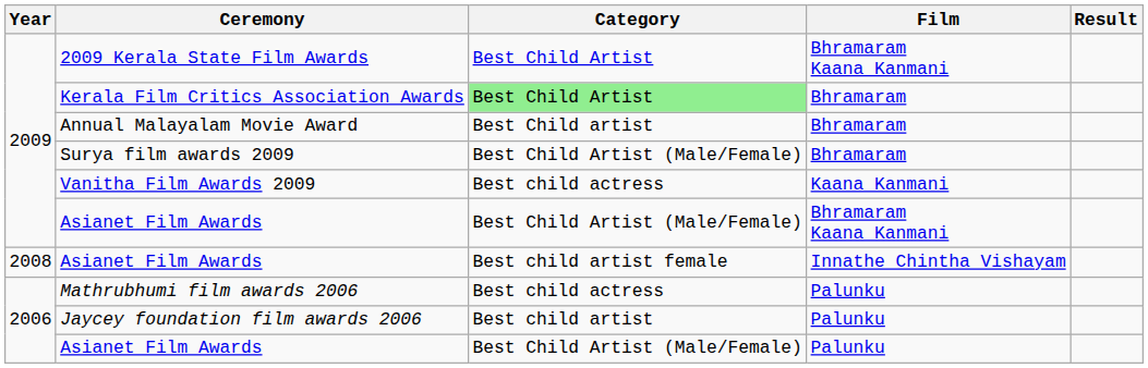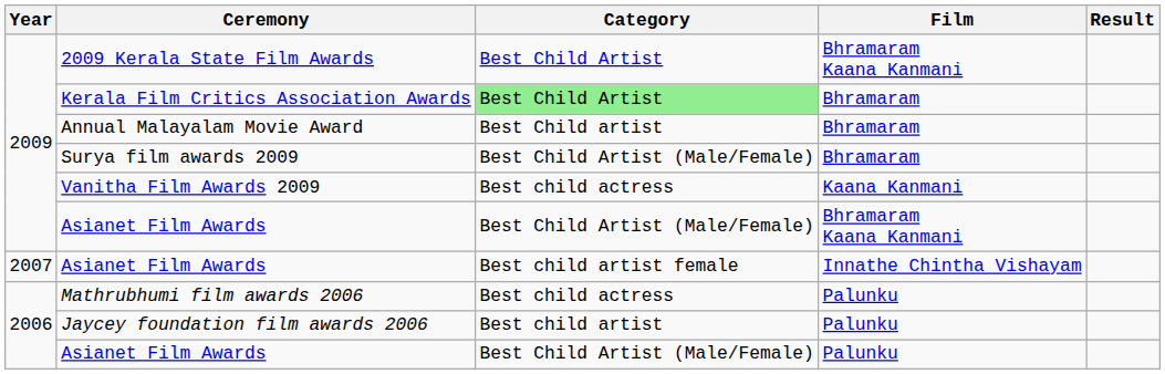 <table class="wikitable plainrowheaders">
 <tr>
 <th scope="col">Year</th>
 <th scope="col">Ceremony</th>
 <th scope="col">Category</th>
 <th scope="col">Film</th>
 <th scope="col">Result</th>
 </tr>
 <tr>
 <td rowspan=6>2009</td>
 <td><a href='#'>2009 Kerala State Film Awards</a></td>
 <td><a href='#'>Best Child Artist</a></td>
 <td><a href='#'>Bhramaram</a><br><a href='#'>Kaana Kanmani</a></td>
 <td></td>
 </tr>
 <tr>
 <td><a href='#'>Kerala Film Critics Association Awards</a></td>
 <td style="background: lightgreen;">Best Child Artist</td>
 <td><a href='#'>Bhramaram</a></td>
 <td></td>
 </tr>
 <tr>
 <td>Annual Malayalam Movie Award</td>
 <td>Best Child artist</td>
 <td><a href='#'>Bhramaram</a></td>
 <td></td>
 </tr>
 <tr>
 <td>Surya film awards 2009</td>
 <td>Best Child Artist (Male/Female)</td>
 <td><a href='#'>Bhramaram</a></td>
 <td></td>
 </tr>
 <tr>
 <td><a href='#'>Vanitha Film Awards</a> 2009</td>
 <td>Best child actress</td>
 <td><a href='#'>Kaana Kanmani</a></td>
 <td></td>
 </tr>
 <tr>
 <td><a href='#'>Asianet Film Awards</a></td>
 <td>Best Child Artist (Male/Female)</td>
 <td><a href='#'>Bhramaram</a><br><a href='#'>Kaana Kanmani</a></td>
 <td></td>
 </tr>
 <tr>
-<td>2008</td>
+<td>2007</td>
 <td><a href='#'>Asianet Film Awards</a></td>
 <td>Best child artist female</td>
 <td><a href='#'>Innathe Chintha Vishayam</a></td>
 <td></td>
 </tr>
 <tr>
 <td rowspan=3>2006</td>
 <td><em>Mathrubhumi film awards 2006</em></td>
 <td>Best child actress</td>
 <td><a href='#'>Palunku</a></td>
 <td></td>
 </tr>
 <tr>
 <td><em>Jaycey foundation film awards 2006</em></td>
 <td>Best child artist</td>
 <td><a href='#'>Palunku</a></td>
 <td></td>
 </tr>
 <tr>
 <td><a href='#'>Asianet Film Awards</a></td>
 <td>Best Child Artist (Male/Female)</td>
 <td><a href='#'>Palunku</a></td>
 <td></td>
 </tr>
 </table>
